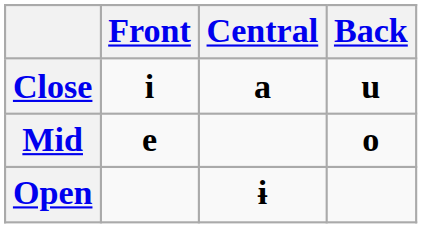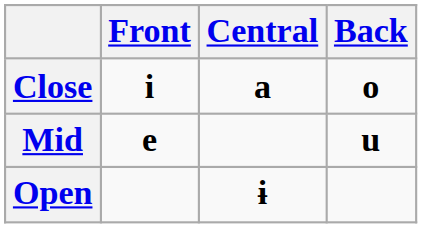 <table class="wikitable" style="text-align: center" border="1">
 <tr>
 <th> </th>
 <th><a href='#'>Front</a></th>
 <th><a href='#'>Central</a></th>
 <th><a href='#'>Back</a></th>
 </tr>
 <tr>
 <th><a href='#'>Close</a></th>
 <td><strong>i</strong> </td>
 <td><strong>a</strong> </td>
-<td><strong>u</strong> </td>
+<td><strong>o</strong> </td>
 </tr>
 <tr>
 <th><a href='#'>Mid</a></th>
 <td><strong>e</strong> </td>
 <td></td>
-<td><strong>o</strong> </td>
+<td><strong>u</strong> </td>
 </tr>
 <tr>
 <th><a href='#'>Open</a></th>
 <td></td>
 <td><strong>ɨ</strong> </td>
 <td></td>
 </tr>
 </table>
